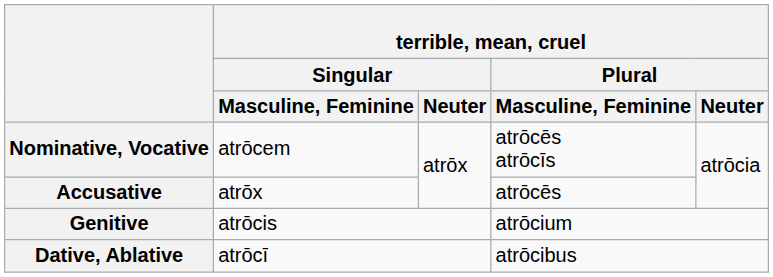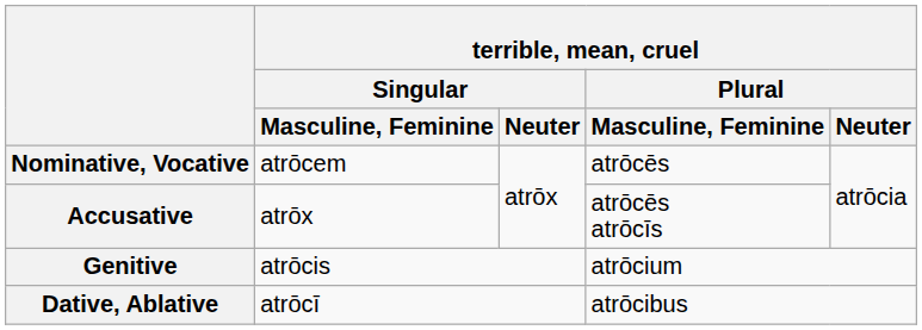 <table class="wikitable">
 <tr>
 <th rowspan="3"></th>
 <th colspan="4"><br> terrible, mean, cruel</th>
 </tr>
 <tr>
 <th colspan="2">Singular</th>
 <th colspan="2">Plural</th>
 </tr>
 <tr>
 <th>Masculine, Feminine</th>
 <th>Neuter</th>
 <th>Masculine,  Feminine</th>
 <th>Neuter</th>
 </tr>
 <tr>
 <th>Nominative, Vocative</th>
 <td>atrōcem</td>
 <td rowspan="2">atrōx</td>
-<td>atrōcēs<br>atrōcīs</td>
+<td>atrōcēs</td>
 <td rowspan="2">atrōcia</td>
 </tr>
 <tr>
 <th>Accusative</th>
 <td>atrōx</td>
-<td>atrōcēs</td>
+<td>atrōcēs<br>atrōcīs</td>
 </tr>
 <tr>
 <th>Genitive</th>
 <td colspan="2">atrōcis</td>
 <td colspan="2">atrōcium</td>
 </tr>
 <tr>
 <th>Dative, Ablative</th>
 <td colspan="2">atrōcī</td>
 <td colspan="2">atrōcibus</td>
 </tr>
 </table>
